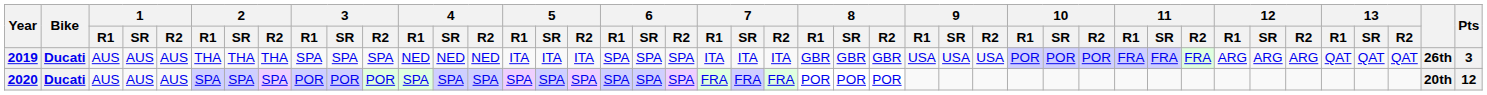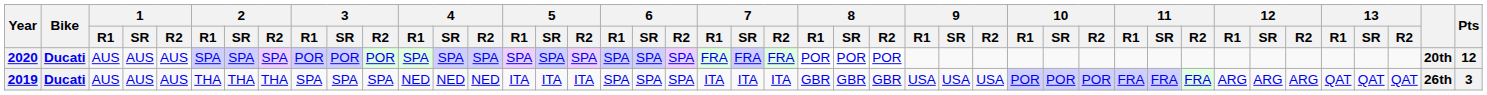 <table class="wikitable" style="text-align:center; font-size:90%">
 <tr>
 <th valign="middle" rowspan=2>Year</th>
 <th valign="middle" rowspan=2>Bike</th>
 <th colspan=3>1</th>
 <th colspan=3>2</th>
 <th colspan=3>3</th>
 <th colspan=3>4</th>
 <th colspan=3>5</th>
 <th colspan=3>6</th>
 <th colspan=3>7</th>
 <th colspan=3>8</th>
 <th colspan=3>9</th>
 <th colspan=3>10</th>
 <th colspan=3>11</th>
 <th colspan=3>12</th>
 <th colspan=3>13</th>
 <th rowspan=2></th>
 <th rowspan=2>Pts</th>
 </tr>
 <tr>
 <th>R1</th>
 <th>SR</th>
 <th>R2</th>
 <th>R1</th>
 <th>SR</th>
 <th>R2</th>
 <th>R1</th>
 <th>SR</th>
 <th>R2</th>
 <th>R1</th>
 <th>SR</th>
 <th>R2</th>
 <th>R1</th>
 <th>SR</th>
 <th>R2</th>
 <th>R1</th>
 <th>SR</th>
 <th>R2</th>
 <th>R1</th>
 <th>SR</th>
 <th>R2</th>
 <th>R1</th>
 <th>SR</th>
 <th>R2</th>
 <th>R1</th>
 <th>SR</th>
 <th>R2</th>
 <th>R1</th>
 <th>SR</th>
 <th>R2</th>
 <th>R1</th>
 <th>SR</th>
 <th>R2</th>
 <th>R1</th>
 <th>SR</th>
 <th>R2</th>
 <th>R1</th>
 <th>SR</th>
 <th>R2</th>
 </tr>
 <tr>
+<th><a href='#'>2020</a></th>
+<th><a href='#'>Ducati</a></th>
+<td><a href='#'>AUS</a></td>
+<td><a href='#'>AUS</a></td>
+<td><a href='#'>AUS</a></td>
+<td style="background:#cfcfff;"><a href='#'>SPA</a><br></td>
+<td style="background:#cfcfff;"><a href='#'>SPA</a><br></td>
+<td style="background:#efcfff;"><a href='#'>SPA</a><br></td>
+<td style="background:#cfcfff;"><a href='#'>POR</a><br></td>
+<td style="background:#cfcfff;"><a href='#'>POR</a><br></td>
+<td style="background:#dfffdf;"><a href='#'>POR</a><br></td>
+<td style="background:#dfffdf;"><a href='#'>SPA</a><br></td>
+<td style="background:#cfcfff;"><a href='#'>SPA</a><br></td>
+<td style="background:#cfcfff;"><a href='#'>SPA</a><br></td>
+<td style="background:#efcfff;"><a href='#'>SPA</a><br></td>
+<td style="background:#cfcfff;"><a href='#'>SPA</a><br></td>
+<td style="background:#efcfff;"><a href='#'>SPA</a><br></td>
+<td style="background:#cfcfff;"><a href='#'>SPA</a><br></td>
+<td style="background:#cfcfff;"><a href='#'>SPA</a><br></td>
+<td style="background:#efcfff;"><a href='#'>SPA</a><br></td>
+<td style="background:#dfffdf;"><a href='#'>FRA</a><br></td>
+<td style="background:#cfcfff;"><a href='#'>FRA</a><br></td>
+<td style="background:#dfffdf;"><a href='#'>FRA</a><br></td>
+<td style="background:#ffffff;"><a href='#'>POR</a><br></td>
+<td style="background:#ffffff;"><a href='#'>POR</a><br></td>
+<td style="background:#ffffff;"><a href='#'>POR</a><br></td>
+<td></td>
+<td></td>
+<td></td>
+<td></td>
+<td></td>
+<td></td>
+<td></td>
+<td></td>
+<td></td>
+<td></td>
+<td></td>
+<td></td>
+<td></td>
+<td></td>
+<td></td>
+<th>20th</th>
+<th>12</th>
+</tr>
+<tr>
 <th><a href='#'>2019</a></th>
 <th><a href='#'>Ducati</a></th>
 <td><a href='#'>AUS</a></td>
 <td><a href='#'>AUS</a></td>
 <td><a href='#'>AUS</a></td>
 <td><a href='#'>THA</a></td>
 <td><a href='#'>THA</a></td>
 <td><a href='#'>THA</a></td>
 <td><a href='#'>SPA</a></td>
 <td><a href='#'>SPA</a></td>
 <td><a href='#'>SPA</a></td>
 <td><a href='#'>NED</a></td>
 <td><a href='#'>NED</a></td>
 <td><a href='#'>NED</a></td>
 <td><a href='#'>ITA</a></td>
 <td><a href='#'>ITA</a></td>
 <td><a href='#'>ITA</a></td>
 <td><a href='#'>SPA</a></td>
 <td><a href='#'>SPA</a></td>
 <td><a href='#'>SPA</a></td>
 <td><a href='#'>ITA</a></td>
 <td><a href='#'>ITA</a></td>
 <td><a href='#'>ITA</a></td>
 <td><a href='#'>GBR</a></td>
 <td><a href='#'>GBR</a></td>
 <td><a href='#'>GBR</a></td>
 <td><a href='#'>USA</a></td>
 <td><a href='#'>USA</a></td>
 <td><a href='#'>USA</a></td>
 <td style="background:#cfcfff;"><a href='#'>POR</a><br></td>
 <td style="background:#cfcfff;"><a href='#'>POR</a><br></td>
 <td style="background:#cfcfff;"><a href='#'>POR</a><br></td>
 <td style="background:#cfcfff;"><a href='#'>FRA</a><br></td>
 <td style="background:#cfcfff;"><a href='#'>FRA</a><br></td>
 <td style="background:#dfffdf;"><a href='#'>FRA</a><br></td>
 <td><a href='#'>ARG</a></td>
 <td><a href='#'>ARG</a></td>
 <td><a href='#'>ARG</a></td>
 <td><a href='#'>QAT</a></td>
 <td><a href='#'>QAT</a></td>
 <td><a href='#'>QAT</a></td>
 <th>26th</th>
 <th>3</th>
 </tr>
-<tr>
-<th><a href='#'>2020</a></th>
-<th><a href='#'>Ducati</a></th>
-<td><a href='#'>AUS</a></td>
-<td><a href='#'>AUS</a></td>
-<td><a href='#'>AUS</a></td>
-<td style="background:#cfcfff;"><a href='#'>SPA</a><br></td>
-<td style="background:#cfcfff;"><a href='#'>SPA</a><br></td>
-<td style="background:#efcfff;"><a href='#'>SPA</a><br></td>
-<td style="background:#cfcfff;"><a href='#'>POR</a><br></td>
-<td style="background:#cfcfff;"><a href='#'>POR</a><br></td>
-<td style="background:#dfffdf;"><a href='#'>POR</a><br></td>
-<td style="background:#dfffdf;"><a href='#'>SPA</a><br></td>
-<td style="background:#cfcfff;"><a href='#'>SPA</a><br></td>
-<td style="background:#cfcfff;"><a href='#'>SPA</a><br></td>
-<td style="background:#efcfff;"><a href='#'>SPA</a><br></td>
-<td style="background:#cfcfff;"><a href='#'>SPA</a><br></td>
-<td style="background:#efcfff;"><a href='#'>SPA</a><br></td>
-<td style="background:#cfcfff;"><a href='#'>SPA</a><br></td>
-<td style="background:#cfcfff;"><a href='#'>SPA</a><br></td>
-<td style="background:#efcfff;"><a href='#'>SPA</a><br></td>
-<td style="background:#dfffdf;"><a href='#'>FRA</a><br></td>
-<td style="background:#cfcfff;"><a href='#'>FRA</a><br></td>
-<td style="background:#dfffdf;"><a href='#'>FRA</a><br></td>
-<td style="background:#ffffff;"><a href='#'>POR</a><br></td>
-<td style="background:#ffffff;"><a href='#'>POR</a><br></td>
-<td style="background:#ffffff;"><a href='#'>POR</a><br></td>
-<td></td>
-<td></td>
-<td></td>
-<td></td>
-<td></td>
-<td></td>
-<td></td>
-<td></td>
-<td></td>
-<td></td>
-<td></td>
-<td></td>
-<td></td>
-<td></td>
-<td></td>
-<th>20th</th>
-<th>12</th>
-</tr>
 </table>
